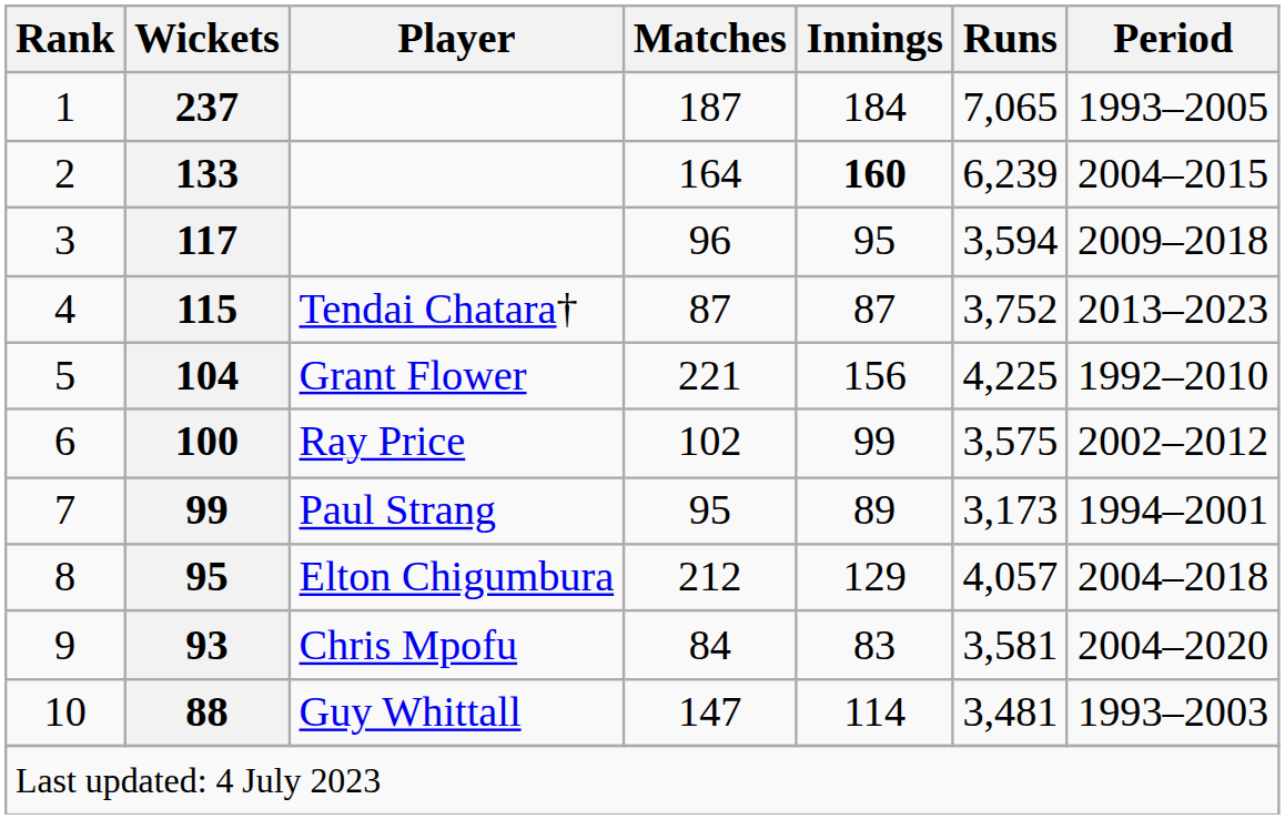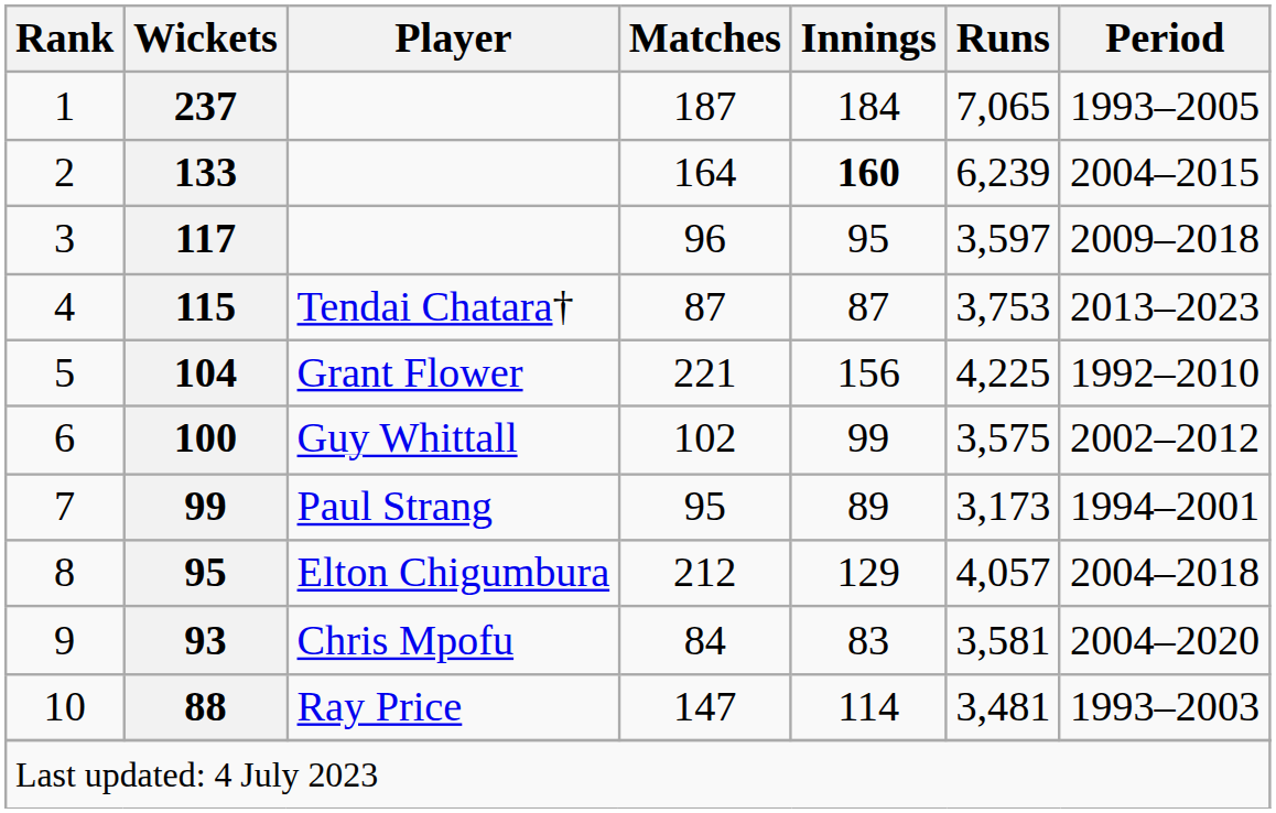 <table class="wikitable plainrowheaders sortable">
 <tr>
 <th scope=col>Rank</th>
 <th scope=col>Wickets</th>
 <th scope=col>Player</th>
 <th scope=col>Matches</th>
 <th scope=col>Innings</th>
 <th scope=col>Runs</th>
 <th scope=col>Period</th>
 </tr>
 <tr>
 <td style="text-align:center">1</td>
 <th scope=row style=text-align:center;>237</th>
 <td></td>
 <td style="text-align:center">187</td>
 <td style="text-align:center">184</td>
 <td style="text-align:center">7,065</td>
 <td>1993–2005</td>
 </tr>
 <tr>
 <td style="text-align:center">2</td>
 <th scope=row style=text-align:center;>133</th>
 <td></td>
 <td style="text-align:center">164</td>
 <td style="text-align:center"><strong>160</strong></td>
 <td style="text-align:center">6,239</td>
 <td>2004–2015</td>
 </tr>
 <tr>
 <td style="text-align:center">3</td>
 <th scope=row style=text-align:center;>117</th>
 <td></td>
 <td style="text-align:center">96</td>
 <td style="text-align:center">95</td>
-<td style="text-align:center">3,594</td>
+<td style="text-align:center">3,597</td>
 <td>2009–2018</td>
 </tr>
 <tr>
 <td style="text-align:center">4</td>
 <th scope=row style=text-align:center;>115</th>
 <td><a href='#'>Tendai Chatara</a>†</td>
 <td style="text-align:center">87</td>
 <td style="text-align:center">87</td>
-<td style="text-align:center">3,752</td>
+<td style="text-align:center">3,753</td>
 <td>2013–2023</td>
 </tr>
 <tr>
 <td style="text-align:center">5</td>
 <th scope="row" style="text-align:center;">104</th>
 <td><a href='#'>Grant Flower</a></td>
 <td style="text-align:center">221</td>
 <td style="text-align:center">156</td>
 <td style="text-align:center">4,225</td>
 <td>1992–2010</td>
 </tr>
 <tr>
 <td style="text-align:center">6</td>
 <th scope="row" style="text-align:center;">100</th>
-<td><a href='#'>Ray Price</a></td>
+<td><a href='#'>Guy Whittall</a></td>
 <td style="text-align:center">102</td>
 <td style="text-align:center">99</td>
 <td style="text-align:center">3,575</td>
 <td>2002–2012</td>
 </tr>
 <tr>
 <td style="text-align:center">7</td>
 <th scope="row" style="text-align:center;">99</th>
 <td><a href='#'>Paul Strang</a></td>
 <td style="text-align:center">95</td>
 <td style="text-align:center">89</td>
 <td style="text-align:center">3,173</td>
 <td>1994–2001</td>
 </tr>
 <tr>
 <td style="text-align:center">8</td>
 <th scope="row" style="text-align:center;">95</th>
 <td><a href='#'>Elton Chigumbura</a></td>
 <td style="text-align:center">212</td>
 <td style="text-align:center">129</td>
 <td style="text-align:center">4,057</td>
 <td>2004–2018</td>
 </tr>
 <tr>
 <td style="text-align:center">9</td>
 <th scope="row" style="text-align:center;">93</th>
 <td><a href='#'>Chris Mpofu</a></td>
 <td style="text-align:center">84</td>
 <td style="text-align:center">83</td>
 <td style="text-align:center">3,581</td>
 <td>2004–2020</td>
 </tr>
 <tr>
 <td style="text-align:center">10</td>
 <th scope="row" style="text-align:center;">88</th>
-<td><a href='#'>Guy Whittall</a></td>
+<td><a href='#'>Ray Price</a></td>
 <td style="text-align:center">147</td>
 <td style="text-align:center">114</td>
 <td style="text-align:center">3,481</td>
 <td>1993–2003</td>
 </tr>
 <tr>
 </tr>
 <tr class=sortbottom>
 <td colspan=7><small>Last updated: 4 July 2023</small></td>
 </tr>
 </table>
